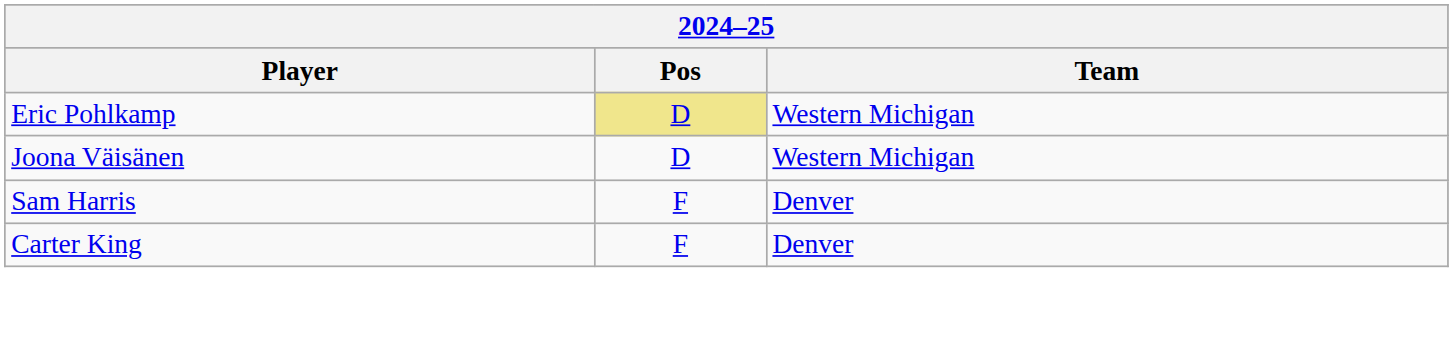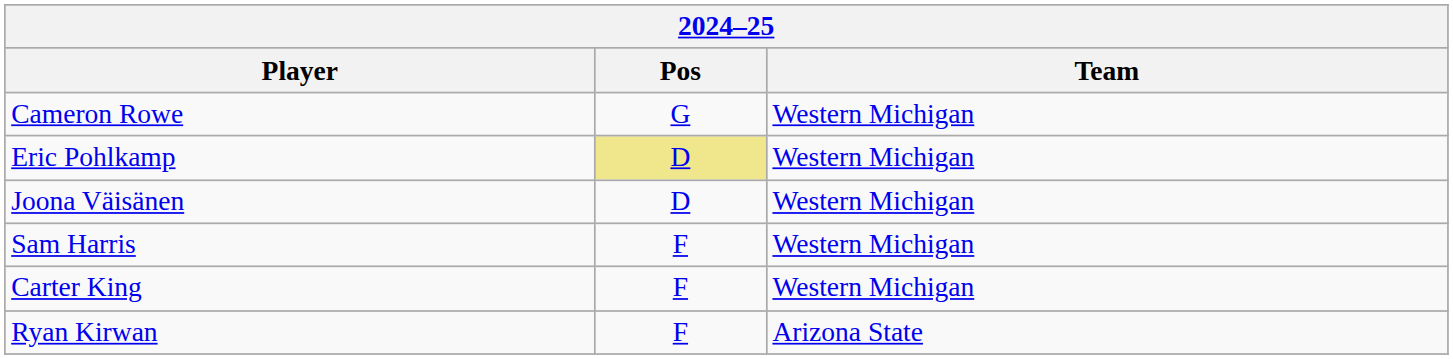 <table class="wikitable" width=95%>
 <tr>
 <th colspan=3><a href='#'>2024–25</a></th>
 </tr>
 <tr>
 <th>Player</th>
 <th>Pos</th>
 <th>Team</th>
+</tr>
+<tr>
+<td><a href='#'>Cameron Rowe</a></td>
+<td align=center><a href='#'>G</a></td>
+<td><a href='#'>Western Michigan</a></td>
 </tr>
 <tr>
 <td><a href='#'>Eric Pohlkamp</a></td>
 <td align=center style="background: khaki;"><a href='#'>D</a></td>
 <td><a href='#'>Western Michigan</a></td>
 </tr>
 <tr>
 <td><a href='#'>Joona Väisänen</a></td>
 <td align=center><a href='#'>D</a></td>
 <td><a href='#'>Western Michigan</a></td>
 </tr>
 <tr>
 <td><a href='#'>Sam Harris</a></td>
 <td align=center><a href='#'>F</a></td>
-<td><a href='#'>Denver</a></td>
+<td><a href='#'>Western Michigan</a></td>
 </tr>
 <tr>
 <td><a href='#'>Carter King</a></td>
 <td align=center><a href='#'>F</a></td>
-<td><a href='#'>Denver</a></td>
+<td><a href='#'>Western Michigan</a></td>
+</tr>
+<tr>
+<td><a href='#'>Ryan Kirwan</a></td>
+<td align=center><a href='#'>F</a></td>
+<td><a href='#'>Arizona State</a></td>
 </tr>
 </table>
